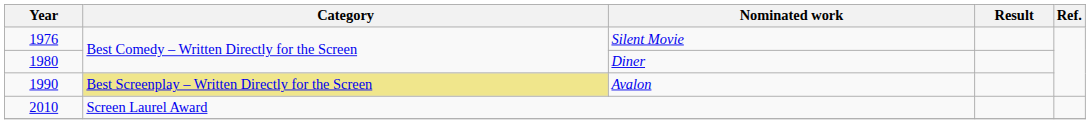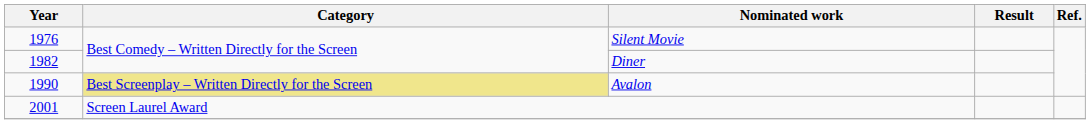 <table class=wikitable>
 <tr>
 <th scope="col" style="width:5em;">Year</th>
 <th scope="col" style="width:36em;">Category</th>
 <th scope="col" style="width:25em;">Nominated work</th>
 <th scope="col" style="width:5em;">Result</th>
 <th>Ref.</th>
 </tr>
 <tr>
 <td style="text-align:center;"><a href='#'>1976</a></td>
 <td rowspan="2"><a href='#'>Best Comedy – Written Directly for the Screen</a></td>
 <td><em><a href='#'>Silent Movie</a></em></td>
 <td></td>
 <td style="text-align:center;", rowspan="3"></td>
 </tr>
 <tr>
-<td style="text-align:center;"><a href='#'>1980</a></td>
+<td style="text-align:center;"><a href='#'>1982</a></td>
 <td><em><a href='#'>Diner</a></em></td>
 <td></td>
 </tr>
 <tr>
 <td style="text-align:center;"><a href='#'>1990</a></td>
 <td style="background: khaki;"><a href='#'>Best Screenplay – Written Directly for the Screen</a></td>
 <td><em><a href='#'>Avalon</a></em></td>
 <td></td>
 </tr>
 <tr>
-<td style="text-align:center;"><a href='#'>2010</a></td>
+<td style="text-align:center;"><a href='#'>2001</a></td>
 <td colspan="2"><a href='#'>Screen Laurel Award</a></td>
 <td></td>
 <td style="text-align:center;"></td>
 </tr>
 <tr>
 </tr>
 </table>
